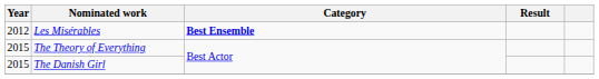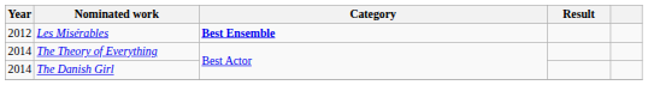 <table class=wikitable>
 <tr>
 <th width=4%>Year</th>
 <th width=26%>Nominated work</th>
 <th width=55%>Category</th>
 <th width=10%>Result</th>
 <th width=5%></th>
 </tr>
 <tr>
 <td>2012</td>
 <td><em><a href='#'>Les Misérables</a></em></td>
 <td><strong><a href='#'>Best Ensemble</a></strong></td>
 <td></td>
 <td></td>
 </tr>
 <tr>
-<td>2015</td>
+<td>2014</td>
 <td><em><a href='#'>The Theory of Everything</a></em></td>
 <td rowspan="2"><a href='#'>Best Actor</a></td>
 <td></td>
 <td></td>
 </tr>
 <tr>
-<td>2015</td>
+<td>2014</td>
 <td><em><a href='#'>The Danish Girl</a></em></td>
 <td></td>
 <td></td>
 </tr>
 <tr>
 </tr>
 </table>
